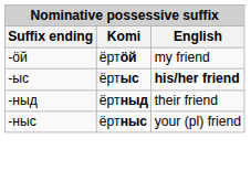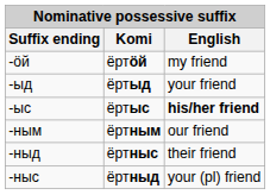 <table class="wikitable">
 <tr>
 <th colspan="3" style="background:#cfcfcf;">Nominative possessive suffix</th>
 </tr>
 <tr style="background:#dfdfdf;" |>
 <th>Suffix ending</th>
 <th>Komi</th>
 <th>English</th>
 </tr>
 <tr>
 <td>-ӧй</td>
 <td>ёрт<strong>ӧй </strong></td>
 <td>my friend</td>
 </tr>
 <tr>
+<td>-ыд</td>
+<td>ёрт<strong>ыд</strong></td>
+<td>your friend</td>
+</tr>
+<tr>
 <td>-ыс</td>
 <td>ёрт<strong>ыс</strong></td>
 <td><strong>his/her friend</strong></td>
 </tr>
 <tr>
+<td>-ным</td>
+<td>ёрт<strong>ным</strong></td>
+<td>our friend</td>
+</tr>
+<tr>
 <td>-ныд</td>
-<td>ёрт<strong>ныд</strong></td>
+<td>ёрт<strong>ныс</strong></td>
 <td>their friend</td>
 </tr>
 <tr>
 <td>-ныс</td>
-<td>ёрт<strong>ныс</strong></td>
+<td>ёрт<strong>ныд</strong></td>
 <td>your (pl) friend</td>
 </tr>
 </table>
